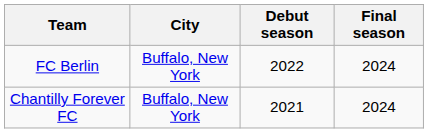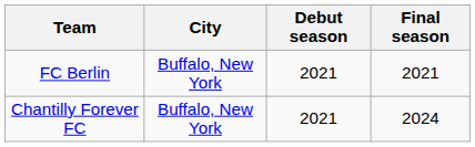 <table class="wikitable sortable" style="text-align: center; width:50%">
 <tr>
 <th>Team</th>
 <th>City</th>
 <th>Debut season</th>
 <th>Final season</th>
 </tr>
 <tr>
 <td><a href='#'>FC Berlin</a></td>
 <td><a href='#'>Buffalo, New York</a></td>
-<td>2022</td>
-<td>2024</td>
+<td>2021</td>
+<td>2021</td>
 </tr>
 <tr>
 <td><a href='#'>Chantilly Forever FC</a></td>
 <td><a href='#'>Buffalo, New York</a></td>
 <td>2021</td>
 <td>2024</td>
 </tr>
 </table>
